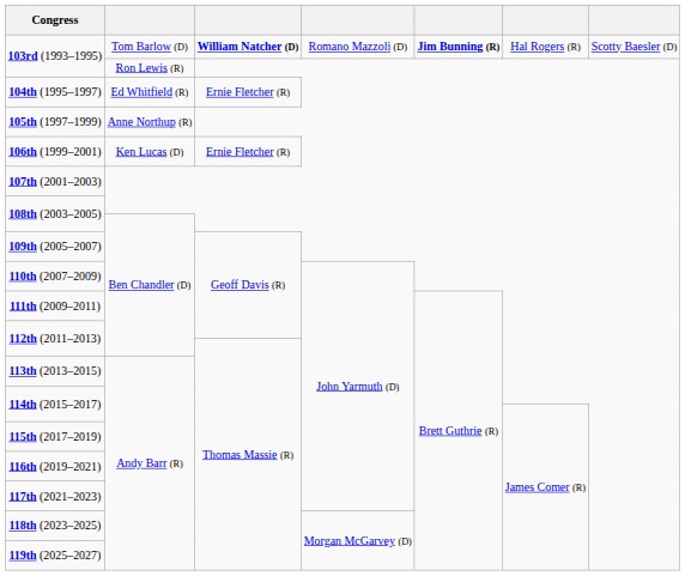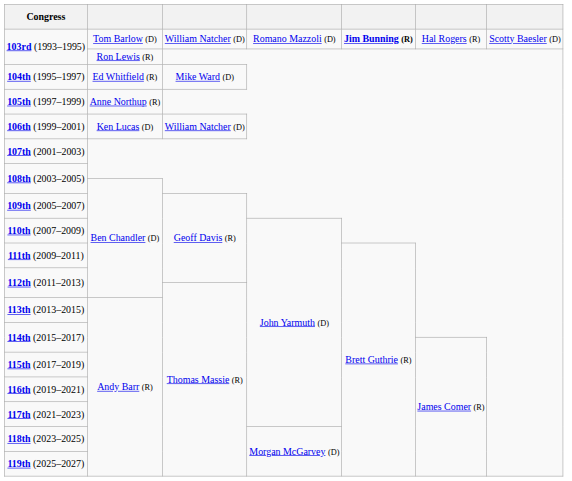 <table class=wikitable style="text-align:center">
 <tr style="height:2.5em">
 <th>Congress</th>
 <th></th>
 <th></th>
 <th></th>
 <th></th>
 <th></th>
 <th></th>
 </tr>
 <tr style="height:2em">
 <td rowspan=2><strong><a href='#'>103rd</a></strong> (1993–1995)</td>
 <td><a href='#'>Tom Barlow</a> <small>(D)</small></td>
-<td><strong><a href='#'>William Natcher</a> <small>(D)</small></strong></td>
+<td><a href='#'>William Natcher</a> <small>(D)</small></td>
 <td><a href='#'>Romano Mazzoli</a> <small>(D)</small></td>
 <td><strong><a href='#'>Jim Bunning</a> <small>(R)</small></strong></td>
 <td><a href='#'>Hal Rogers</a> <small>(R)</small></td>
 <td><a href='#'>Scotty Baesler</a> <small>(D)</small></td>
 </tr>
 <tr style="height:1.5em">
 <td><a href='#'>Ron Lewis</a> <small>(R)</small></td>
 </tr>
 <tr style="height:2.5em">
 <td><strong><a href='#'>104th</a></strong> (1995–1997)</td>
 <td><a href='#'>Ed Whitfield</a> <small>(R)</small></td>
-<td><a href='#'>Ernie Fletcher</a> <small>(R)</small></td>
+<td><a href='#'>Mike Ward</a> <small>(D)</small></td>
 </tr>
 <tr style="height:2.5em">
 <td><strong><a href='#'>105th</a></strong> (1997–1999)</td>
 <td><a href='#'>Anne Northup</a> <small>(R)</small></td>
 </tr>
 <tr style="height:2.5em">
 <td><strong><a href='#'>106th</a></strong> (1999–2001)</td>
 <td><a href='#'>Ken Lucas</a> <small>(D)</small></td>
-<td><a href='#'>Ernie Fletcher</a> <small>(R)</small></td>
+<td><a href='#'>William Natcher</a> <small>(D)</small></td>
 </tr>
 <tr style="height:2.5em">
 <td><strong><a href='#'>107th</a></strong> (2001–2003)</td>
 </tr>
 <tr style="height:1.5em">
 <td rowspan=2><strong><a href='#'>108th</a></strong> (2003–2005)</td>
 </tr>
 <tr style="height:1.5em">
 <td rowspan=6 ><a href='#'>Ben Chandler</a> <small>(D)</small></td>
 </tr>
 <tr style="height:2.5em">
 <td><strong><a href='#'>109th</a></strong> (2005–2007)</td>
 <td rowspan=4 ><a href='#'>Geoff Davis</a> <small>(R)</small></td>
 </tr>
 <tr style="height:2.5em">
 <td><strong><a href='#'>110th</a></strong> (2007–2009)</td>
 <td rowspan=10 ><a href='#'>John Yarmuth</a> <small>(D)</small></td>
 </tr>
 <tr style="height:2.5em">
 <td><strong><a href='#'>111th</a></strong> (2009–2011)</td>
 <td rowspan=11 ><a href='#'>Brett Guthrie</a> <small>(R)</small></td>
 </tr>
 <tr style="height:1.5em">
 <td rowspan=2><strong><a href='#'>112th</a></strong> (2011–2013)</td>
 </tr>
 <tr style="height:1.5em">
 <td rowspan=9 ><a href='#'>Thomas Massie</a> <small>(R)</small></td>
 </tr>
 <tr style="height:2.5em">
 <td><strong><a href='#'>113th</a></strong> (2013–2015)</td>
 <td rowspan=8 ><a href='#'>Andy Barr</a> <small>(R)</small></td>
 </tr>
 <tr style="height:1.5em">
 <td rowspan=2><strong><a href='#'>114th</a></strong> (2015–2017)</td>
 </tr>
 <tr style="height:1.5em">
 <td rowspan=6 ><a href='#'>James Comer</a> <small>(R)</small></td>
 </tr>
 <tr style="height:2.5em">
 <td><strong><a href='#'>115th</a></strong> (2017–2019)</td>
 </tr>
 <tr style="height:2.5em">
 <td><strong><a href='#'>116th</a></strong> (2019–2021)</td>
 </tr>
 <tr style="height:2.5em">
 <td><strong><a href='#'>117th</a></strong> (2021–2023)</td>
 </tr>
 <tr style="height:2.5em">
 <td><strong><a href='#'>118th</a></strong> (2023–2025)</td>
 <td rowspan=2 ><a href='#'>Morgan McGarvey</a> <small>(D)</small></td>
 </tr>
 <tr style="height:2.5em">
 <td><strong><a href='#'>119th</a></strong> (2025–2027)</td>
 </tr>
 </table>
